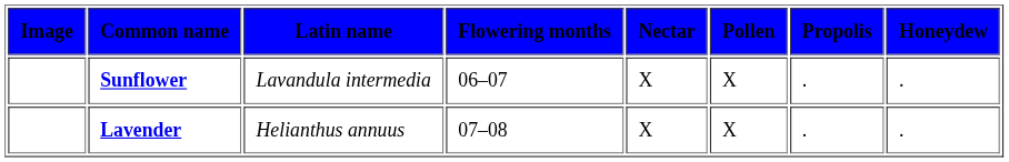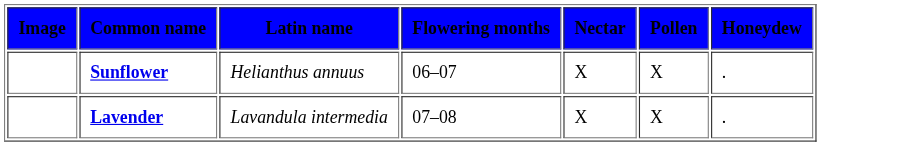 <table border="1" cellpadding="9">
 <tr>
 <th bgcolor="#0000FF">Image</th>
 <th bgcolor="#0000FF">Common name</th>
 <th bgcolor="#0000FF">Latin name</th>
 <th bgcolor="#0000FF">Flowering months</th>
 <th bgcolor="#0000FF">Nectar</th>
 <th bgcolor="#0000FF">Pollen</th>
-<th bgcolor="#0000FF">Propolis</th>
 <th bgcolor="#0000FF">Honeydew</th>
 </tr>
 <tr>
 <td></td>
 <td><strong><a href='#'>Sunflower</a></strong></td>
-<td><em>Lavandula intermedia</em></td>
+<td><em>Helianthus annuus</em></td>
 <td>06–07</td>
 <td>X</td>
 <td>X</td>
-<td>.</td>
 <td>.</td>
 </tr>
 <tr>
 <td></td>
 <td><strong><a href='#'>Lavender</a></strong></td>
-<td><em>Helianthus annuus</em></td>
+<td><em>Lavandula intermedia</em></td>
 <td>07–08</td>
 <td>X</td>
 <td>X</td>
 <td>.</td>
-<td>.</td>
 </tr>
 </table>
